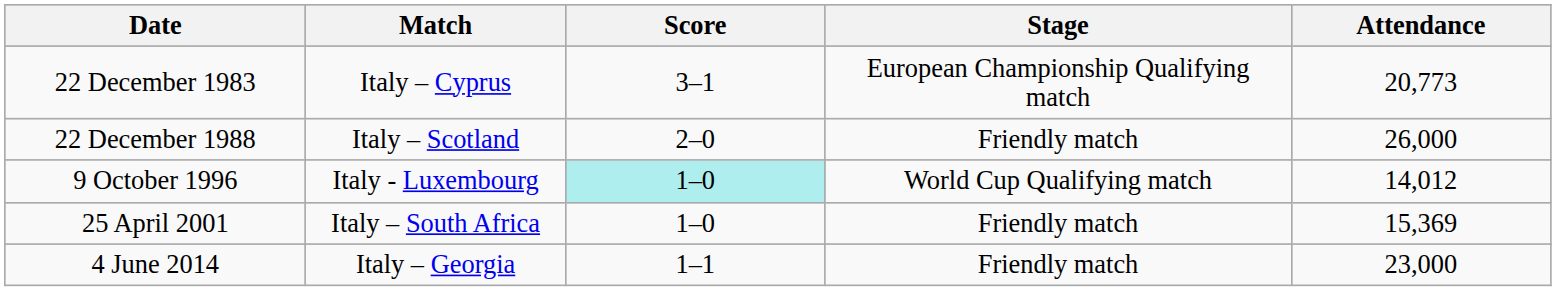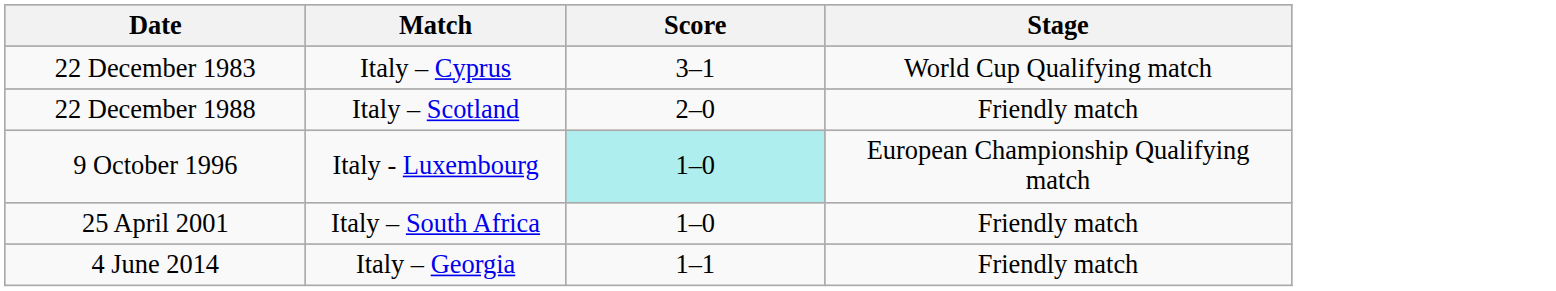 <table class="wikitable" style="text-align:center;">
 <tr>
 <th width="175">Date</th>
 <th width="150">Match</th>
 <th width="150">Score</th>
 <th width="275">Stage</th>
-<th width="150">Attendance</th>
 </tr>
 <tr>
 <td>22 December 1983</td>
 <td>Italy – <a href='#'>Cyprus</a></td>
 <td>3–1</td>
-<td>European Championship Qualifying match</td>
-<td>20,773</td>
+<td>World Cup Qualifying match</td>
 </tr>
 <tr>
 <td>22 December 1988</td>
 <td>Italy – <a href='#'>Scotland</a></td>
 <td>2–0</td>
 <td>Friendly match</td>
-<td>26,000</td>
 </tr>
 <tr>
 <td>9 October 1996</td>
 <td>Italy - <a href='#'>Luxembourg</a></td>
 <td style="background: paleturquoise;">1–0</td>
-<td>World Cup Qualifying match</td>
-<td>14,012</td>
+<td>European Championship Qualifying match</td>
 </tr>
 <tr>
 <td>25 April 2001</td>
 <td>Italy – <a href='#'>South Africa</a></td>
 <td>1–0</td>
 <td>Friendly match</td>
-<td>15,369</td>
 </tr>
 <tr>
 <td>4 June 2014</td>
 <td>Italy – <a href='#'>Georgia</a></td>
 <td>1–1</td>
 <td>Friendly match</td>
-<td>23,000</td>
 </tr>
 </table>
